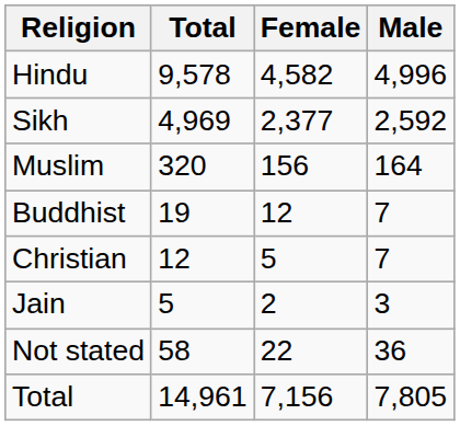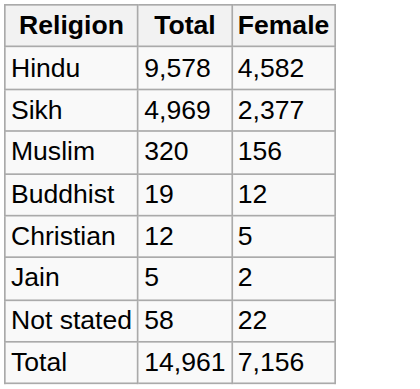 <table class="wikitable sortable">
 <tr>
 <th>Religion</th>
 <th>Total</th>
 <th>Female</th>
-<th>Male</th>
 </tr>
 <tr>
 <td>Hindu</td>
 <td>9,578</td>
 <td>4,582</td>
-<td>4,996</td>
 </tr>
 <tr>
 <td>Sikh</td>
 <td>4,969</td>
 <td>2,377</td>
-<td>2,592</td>
 </tr>
 <tr>
 <td>Muslim</td>
 <td>320</td>
 <td>156</td>
-<td>164</td>
 </tr>
 <tr>
 <td>Buddhist</td>
 <td>19</td>
 <td>12</td>
-<td>7</td>
 </tr>
 <tr>
 <td>Christian</td>
 <td>12</td>
 <td>5</td>
-<td>7</td>
 </tr>
 <tr>
 <td>Jain</td>
 <td>5</td>
 <td>2</td>
-<td>3</td>
 </tr>
 <tr>
 <td>Not stated</td>
 <td>58</td>
 <td>22</td>
-<td>36</td>
 </tr>
 <tr>
 <td>Total</td>
 <td>14,961</td>
 <td>7,156</td>
-<td>7,805</td>
 </tr>
 </table>
